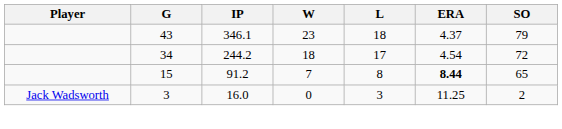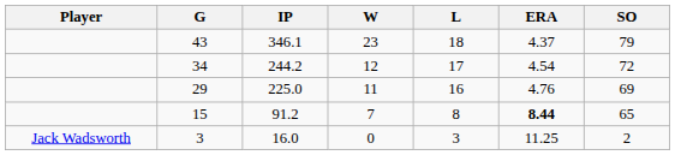 <table class="wikitable sortable">
 <tr>
 <th bgcolor="#DDDDFF" width="16%">Player</th>
 <th bgcolor="#DDDDFF" width="9%">G</th>
 <th bgcolor="#DDDDFF" width="9%">IP</th>
 <th bgcolor="#DDDDFF" width="9%">W</th>
 <th bgcolor="#DDDDFF" width="9%">L</th>
 <th bgcolor="#DDDDFF" width="9%">ERA</th>
 <th bgcolor="#DDDDFF" width="9%">SO</th>
 </tr>
 <tr align="center">
 <td></td>
 <td>43</td>
 <td>346.1</td>
 <td>23</td>
 <td>18</td>
 <td>4.37</td>
 <td>79</td>
 </tr>
 <tr align="center">
 <td></td>
 <td>34</td>
 <td>244.2</td>
-<td>18</td>
+<td>12</td>
 <td>17</td>
 <td>4.54</td>
 <td>72</td>
+</tr>
+<tr align="center">
+<td></td>
+<td>29</td>
+<td>225.0</td>
+<td>11</td>
+<td>16</td>
+<td>4.76</td>
+<td>69</td>
 </tr>
 <tr align="center">
 <td></td>
 <td>15</td>
 <td>91.2</td>
 <td>7</td>
 <td>8</td>
 <td><strong>8.44</strong></td>
 <td>65</td>
 </tr>
 <tr align="center">
 <td><a href='#'>Jack Wadsworth</a></td>
 <td>3</td>
 <td>16.0</td>
 <td>0</td>
 <td>3</td>
 <td>11.25</td>
 <td>2</td>
 </tr>
 </table>
